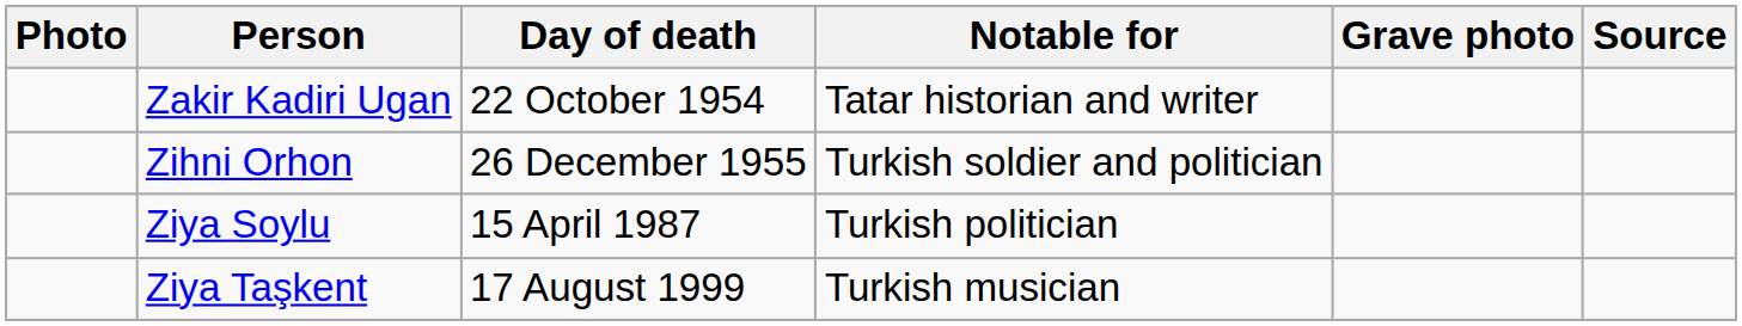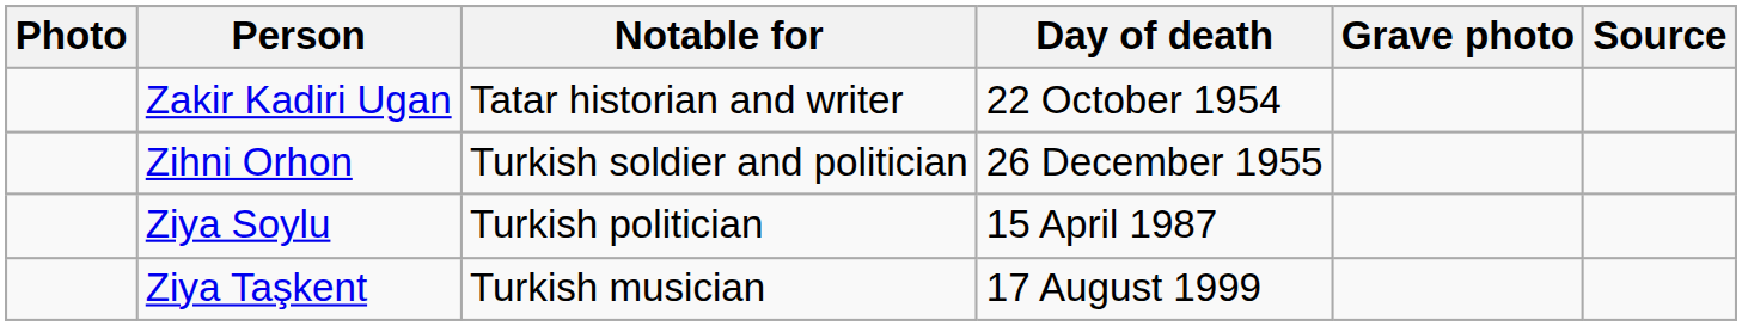 <table class="wikitable sortable">
 <tr>
 <th scope=col>Photo</th>
 <th scope=col>Person</th>
+<th scope=col>Notable for</th>
 <th scope=col>Day of death</th>
-<th scope=col>Notable for</th>
 <th scope=col>Grave photo</th>
 <th scope=col>Source</th>
 </tr>
 <tr>
 <td></td>
 <td><a href='#'>Zakir Kadiri Ugan</a></td>
+<td>Tatar historian and writer</td>
 <td>22 October 1954</td>
-<td>Tatar historian and writer</td>
 <td></td>
 <td></td>
 </tr>
 <tr>
 <td></td>
 <td><a href='#'>Zihni Orhon</a></td>
+<td>Turkish soldier and politician</td>
 <td>26 December 1955</td>
-<td>Turkish soldier and politician</td>
 <td></td>
 <td></td>
 </tr>
 <tr>
 <td></td>
 <td><a href='#'>Ziya Soylu</a></td>
+<td>Turkish politician</td>
 <td>15 April 1987</td>
-<td>Turkish politician</td>
 <td></td>
 <td></td>
 </tr>
 <tr>
 <td></td>
 <td><a href='#'>Ziya Taşkent</a></td>
+<td>Turkish musician</td>
 <td>17 August 1999</td>
-<td>Turkish musician</td>
 <td></td>
 <td></td>
 </tr>
 </table>
